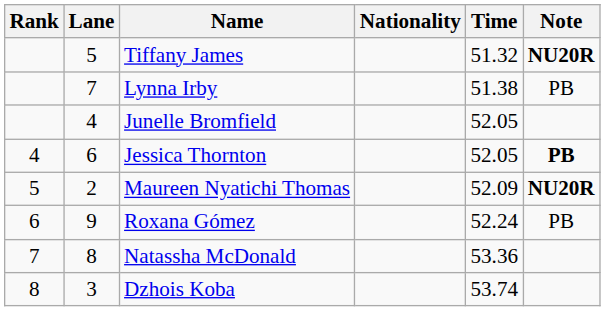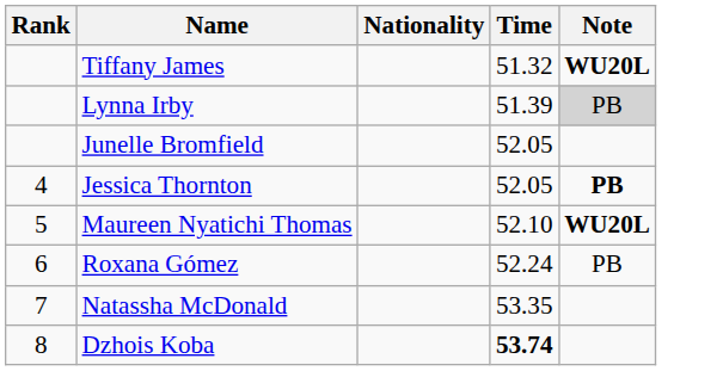 <table class="wikitable sortable" style="text-align:center">
 <tr>
 <th>Rank</th>
-<th>Lane</th>
 <th>Name</th>
 <th>Nationality</th>
 <th>Time</th>
 <th>Note</th>
 </tr>
 <tr>
 <td></td>
-<td>5</td>
 <td align=left><a href='#'>Tiffany James</a></td>
 <td align=left></td>
 <td>51.32</td>
-<td><strong>NU20R</strong></td>
+<td><strong>WU20L</strong></td>
 </tr>
 <tr>
 <td></td>
-<td>7</td>
 <td align=left><a href='#'>Lynna Irby</a></td>
 <td align=left></td>
-<td>51.38</td>
-<td>PB</td>
+<td>51.39</td>
+<td style="background: lightgrey;">PB</td>
 </tr>
 <tr>
 <td></td>
-<td>4</td>
 <td align=left><a href='#'>Junelle Bromfield</a></td>
 <td align=left></td>
 <td>52.05</td>
 <td></td>
 </tr>
 <tr>
 <td>4</td>
-<td>6</td>
 <td align=left><a href='#'>Jessica Thornton</a></td>
 <td align=left></td>
 <td>52.05</td>
 <td><strong>PB</strong></td>
 </tr>
 <tr>
 <td>5</td>
-<td>2</td>
 <td align=left><a href='#'>Maureen Nyatichi Thomas</a></td>
 <td align=left></td>
-<td>52.09</td>
-<td><strong>NU20R</strong></td>
+<td>52.10</td>
+<td><strong>WU20L</strong></td>
 </tr>
 <tr>
 <td>6</td>
-<td>9</td>
 <td align=left><a href='#'>Roxana Gómez</a></td>
 <td align=left></td>
 <td>52.24</td>
 <td>PB</td>
 </tr>
 <tr>
 <td>7</td>
-<td>8</td>
 <td align=left><a href='#'>Natassha McDonald</a></td>
 <td align=left></td>
-<td>53.36</td>
+<td>53.35</td>
 <td></td>
 </tr>
 <tr>
 <td>8</td>
-<td>3</td>
 <td align=left><a href='#'>Dzhois Koba</a></td>
 <td align=left></td>
-<td>53.74</td>
+<td><strong>53.74</strong></td>
 <td></td>
 </tr>
 </table>
